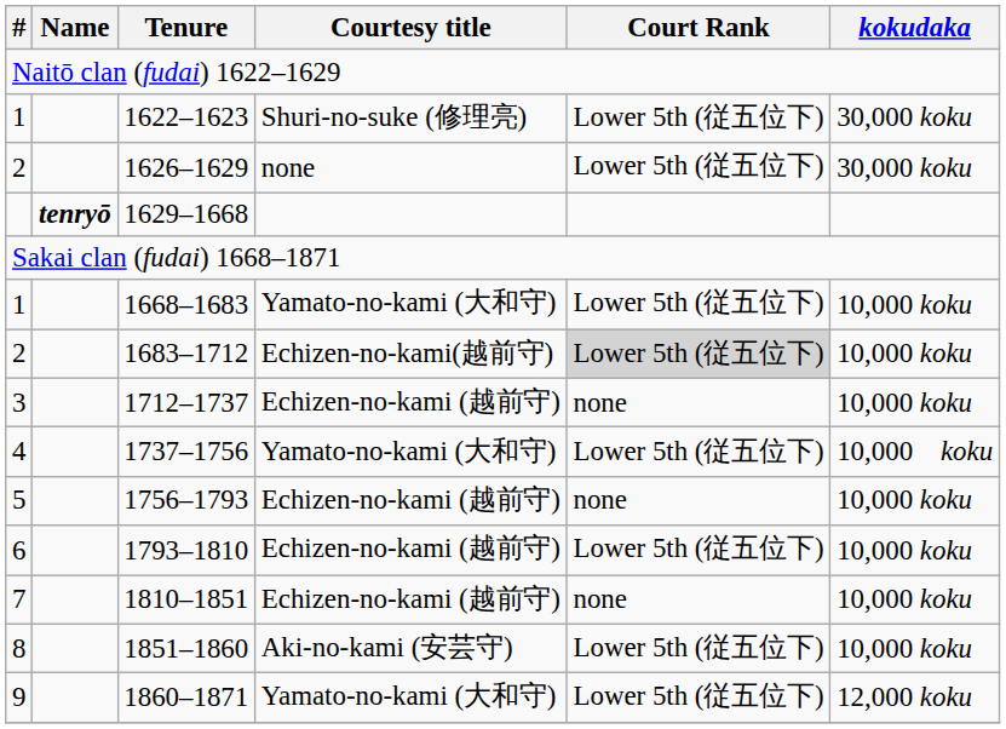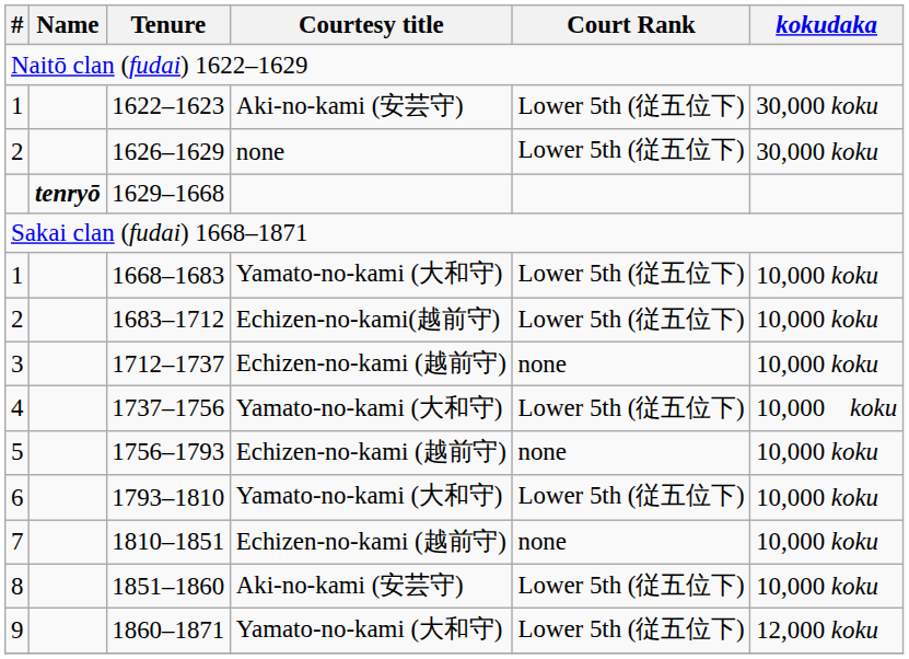 <table class=wikitable>
 <tr>
 <th>#</th>
 <th>Name</th>
 <th>Tenure</th>
 <th>Courtesy title</th>
 <th>Court Rank</th>
 <th><em><a href='#'>kokudaka</a></em></th>
 </tr>
 <tr>
 <td colspan=6> <a href='#'>Naitō clan</a> (<em><a href='#'>fudai</a></em>) 1622–1629</td>
 </tr>
 <tr>
 <td>1</td>
 <td></td>
 <td>1622–1623</td>
-<td>Shuri-no-suke (修理亮)</td>
+<td>Aki-no-kami (安芸守)</td>
 <td>Lower 5th (従五位下)</td>
 <td>30,000 <em>koku</em></td>
 </tr>
 <tr>
 <td>2</td>
 <td></td>
 <td>1626–1629</td>
 <td>none</td>
 <td>Lower 5th (従五位下)</td>
 <td>30,000 <em>koku</em></td>
 </tr>
 <tr>
 <td></td>
 <td><strong><em>tenryō</em></strong></td>
 <td>1629–1668</td>
 <td></td>
 <td></td>
 <td></td>
 </tr>
 <tr>
 <td colspan=6> <a href='#'>Sakai clan</a> (<em>fudai</em>) 1668–1871</td>
 </tr>
 <tr>
 <td>1</td>
 <td></td>
 <td>1668–1683</td>
 <td>Yamato-no-kami (大和守)</td>
 <td>Lower 5th (従五位下)</td>
 <td>10,000 <em>koku</em></td>
 </tr>
 <tr>
 <td>2</td>
 <td></td>
 <td>1683–1712</td>
 <td>Echizen-no-kami(越前守)</td>
-<td style="background: lightgrey;">Lower 5th (従五位下)</td>
+<td>Lower 5th (従五位下)</td>
 <td>10,000 <em>koku</em></td>
 </tr>
 <tr>
 <td>3</td>
 <td></td>
 <td>1712–1737</td>
 <td>Echizen-no-kami (越前守)</td>
 <td>none</td>
 <td>10,000 <em>koku</em></td>
 </tr>
 <tr>
 <td>4</td>
 <td></td>
 <td>1737–1756</td>
 <td>Yamato-no-kami (大和守)</td>
 <td>Lower 5th (従五位下)</td>
 <td>10,000　<em>koku</em></td>
 </tr>
 <tr>
 <td>5</td>
 <td></td>
 <td>1756–1793</td>
 <td>Echizen-no-kami (越前守)</td>
 <td>none</td>
 <td>10,000  <em>koku</em></td>
 </tr>
 <tr>
 <td>6</td>
 <td></td>
 <td>1793–1810</td>
-<td>Echizen-no-kami (越前守)</td>
+<td>Yamato-no-kami (大和守)</td>
 <td>Lower 5th (従五位下)</td>
 <td>10,000  <em>koku</em></td>
 </tr>
 <tr>
 <td>7</td>
 <td></td>
 <td>1810–1851</td>
 <td>Echizen-no-kami (越前守)</td>
 <td>none</td>
 <td>10,000  <em>koku</em></td>
 </tr>
 <tr>
 <td>8</td>
 <td></td>
 <td>1851–1860</td>
 <td>Aki-no-kami (安芸守)</td>
 <td>Lower 5th (従五位下)</td>
 <td>10,000  <em>koku</em></td>
 </tr>
 <tr>
 <td>9</td>
 <td></td>
 <td>1860–1871</td>
 <td>Yamato-no-kami (大和守)</td>
 <td>Lower 5th (従五位下)</td>
 <td>12,000  <em>koku</em></td>
 </tr>
 <tr>
 </tr>
 </table>
